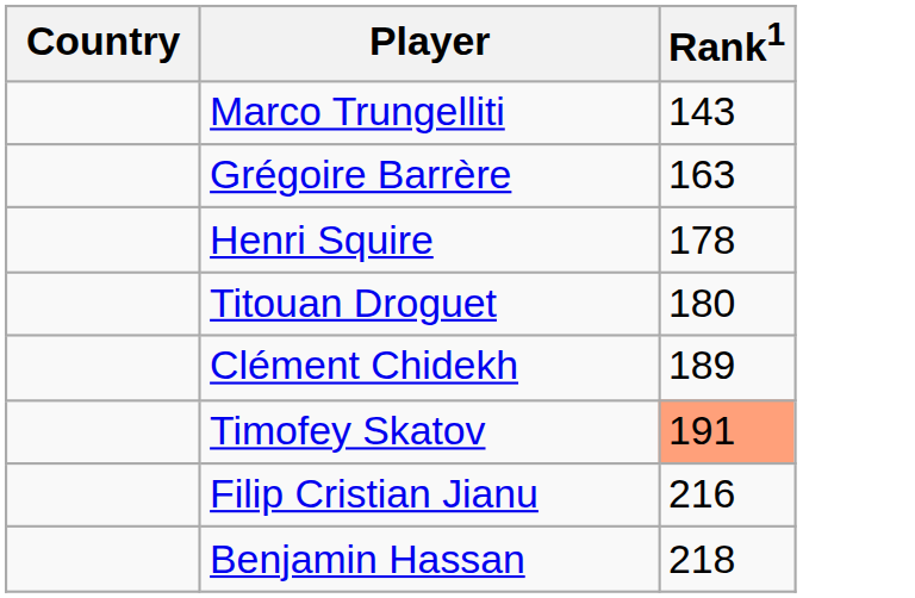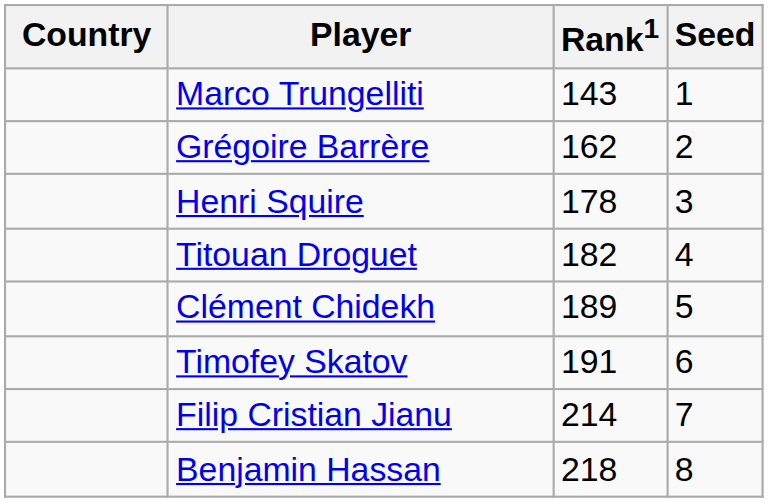 <table class="sortable wikitable">
 <tr>
 <th width="70">Country</th>
 <th width="175">Player</th>
 <th>Rank<sup>1</sup></th>
+<th>Seed</th>
 </tr>
 <tr>
 <td></td>
 <td><a href='#'>Marco Trungelliti</a></td>
 <td>143</td>
+<td>1</td>
 </tr>
 <tr>
 <td></td>
 <td><a href='#'>Grégoire Barrère</a></td>
-<td>163</td>
+<td>162</td>
+<td>2</td>
 </tr>
 <tr>
 <td></td>
 <td><a href='#'>Henri Squire</a></td>
 <td>178</td>
+<td>3</td>
 </tr>
 <tr>
 <td></td>
 <td><a href='#'>Titouan Droguet</a></td>
-<td>180</td>
+<td>182</td>
+<td>4</td>
 </tr>
 <tr>
 <td></td>
 <td><a href='#'>Clément Chidekh</a></td>
 <td>189</td>
+<td>5</td>
 </tr>
 <tr>
 <td></td>
 <td><a href='#'>Timofey Skatov</a></td>
-<td style="background: lightsalmon;">191</td>
+<td>191</td>
+<td>6</td>
 </tr>
 <tr>
 <td></td>
 <td><a href='#'>Filip Cristian Jianu</a></td>
-<td>216</td>
+<td>214</td>
+<td>7</td>
 </tr>
 <tr>
 <td></td>
 <td><a href='#'>Benjamin Hassan</a></td>
 <td>218</td>
+<td>8</td>
 </tr>
 </table>
